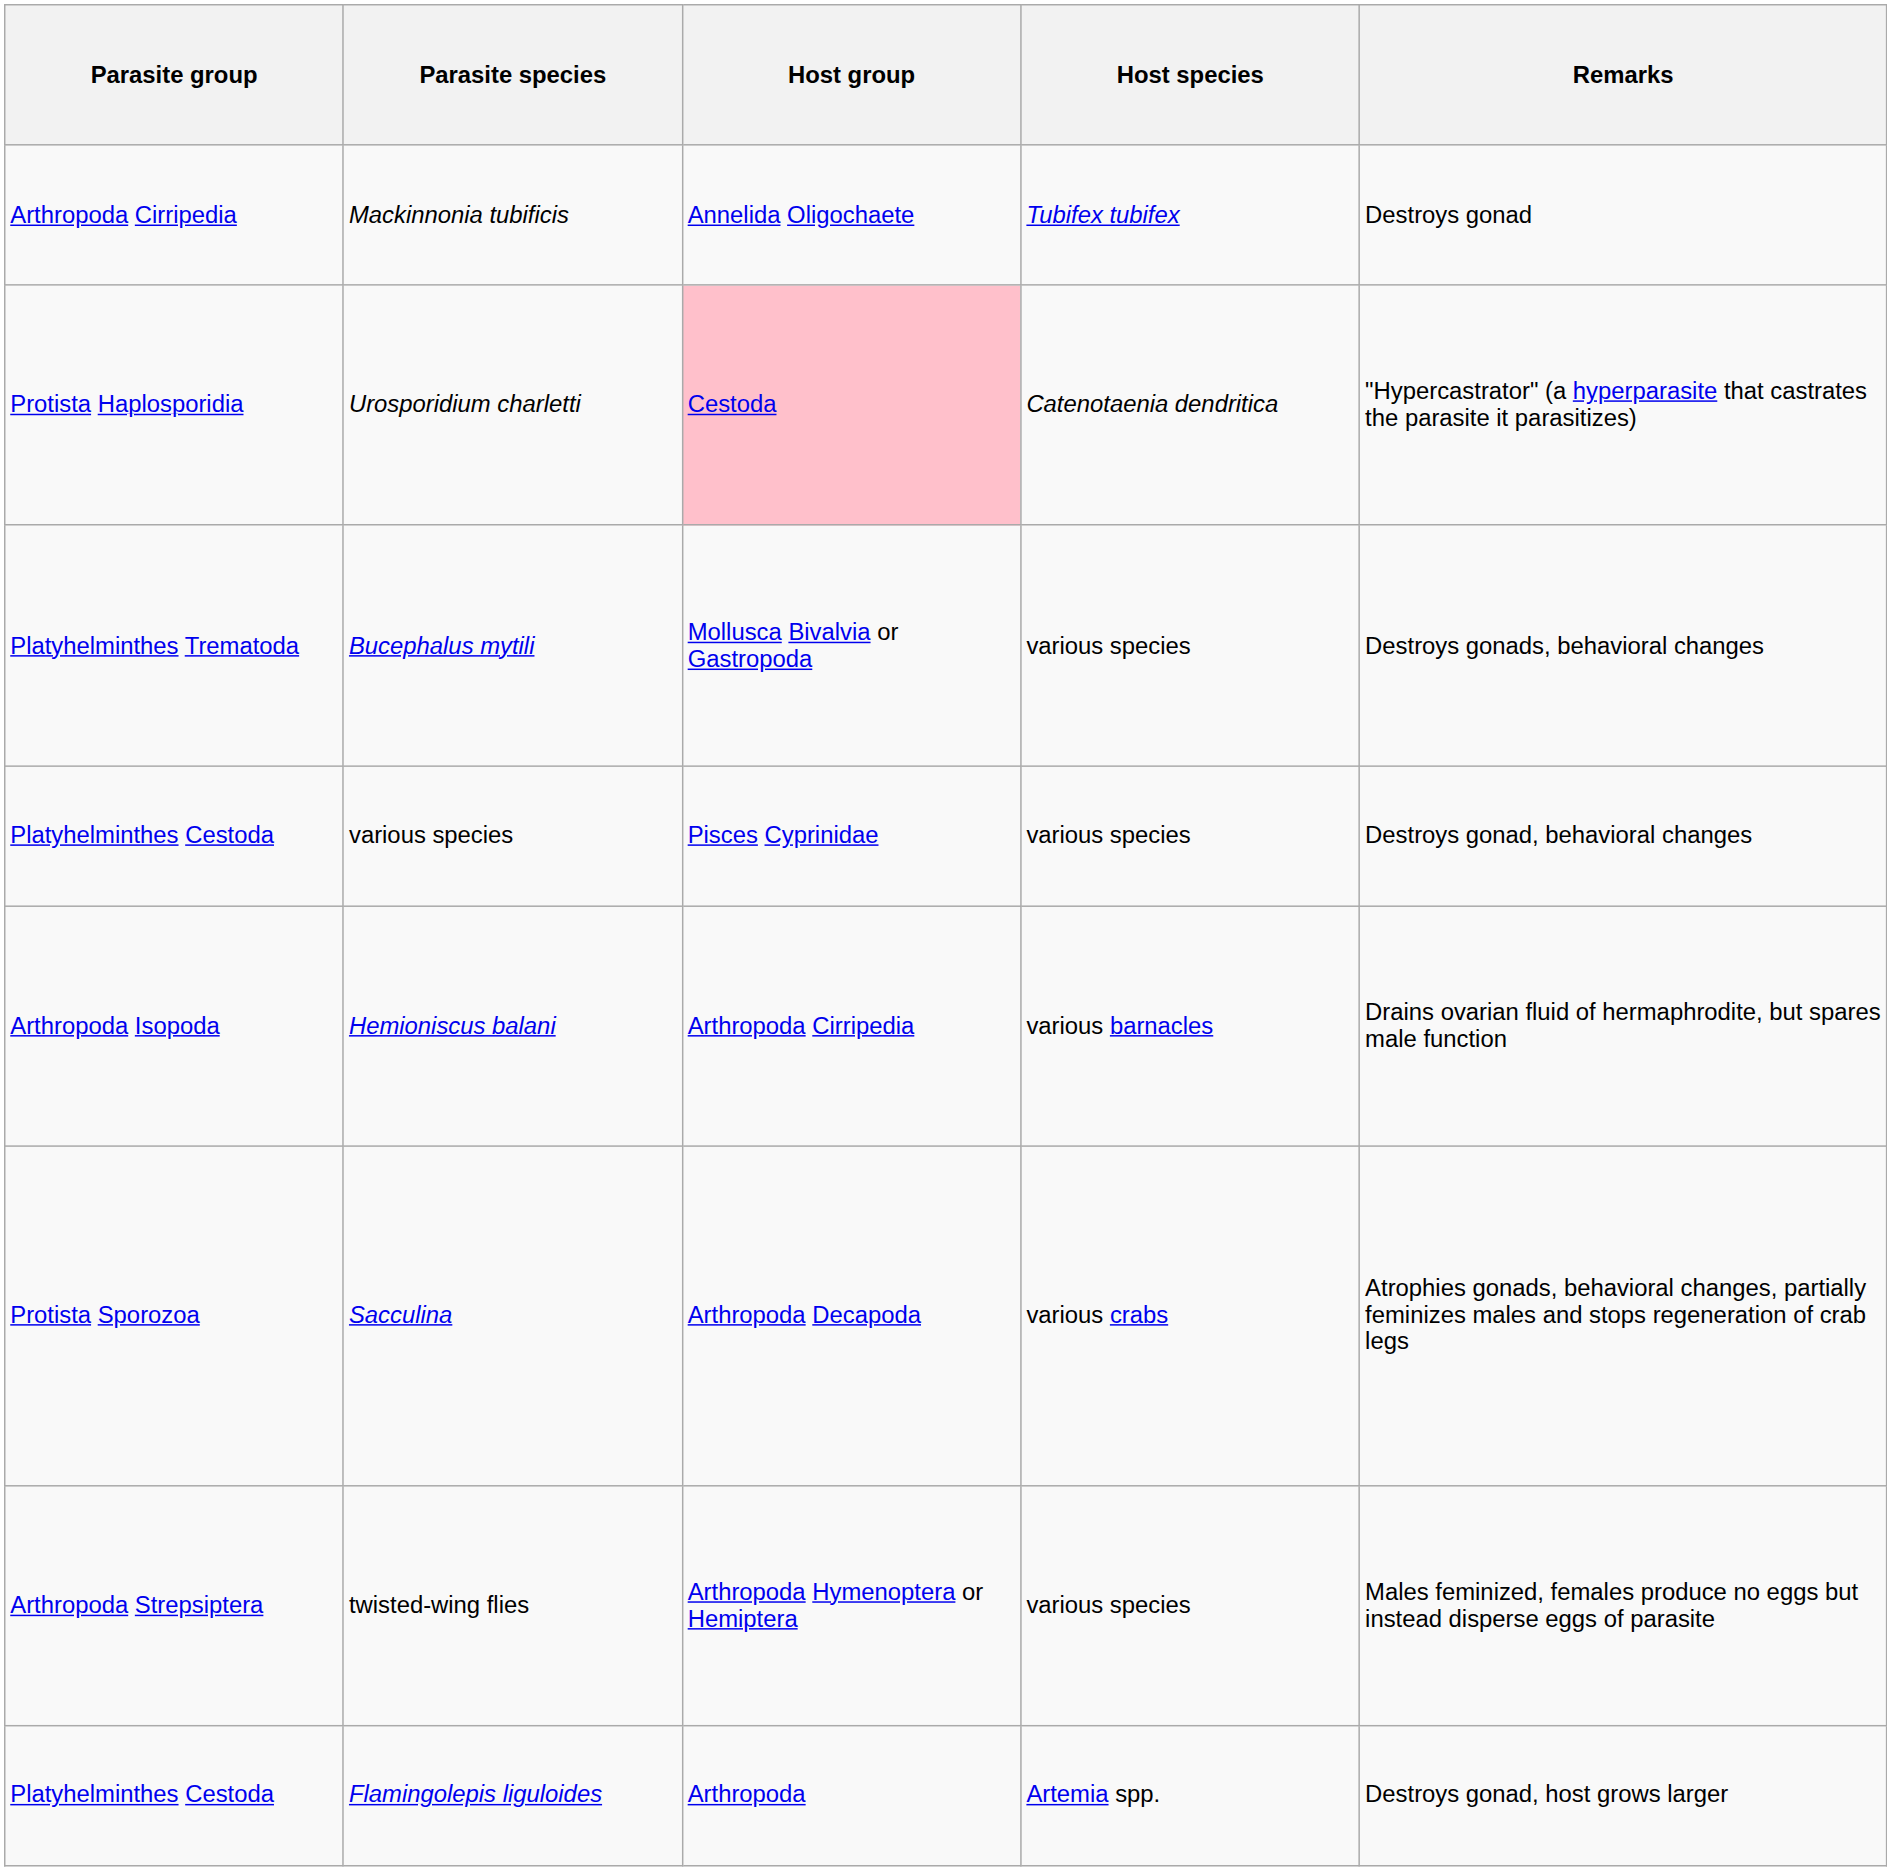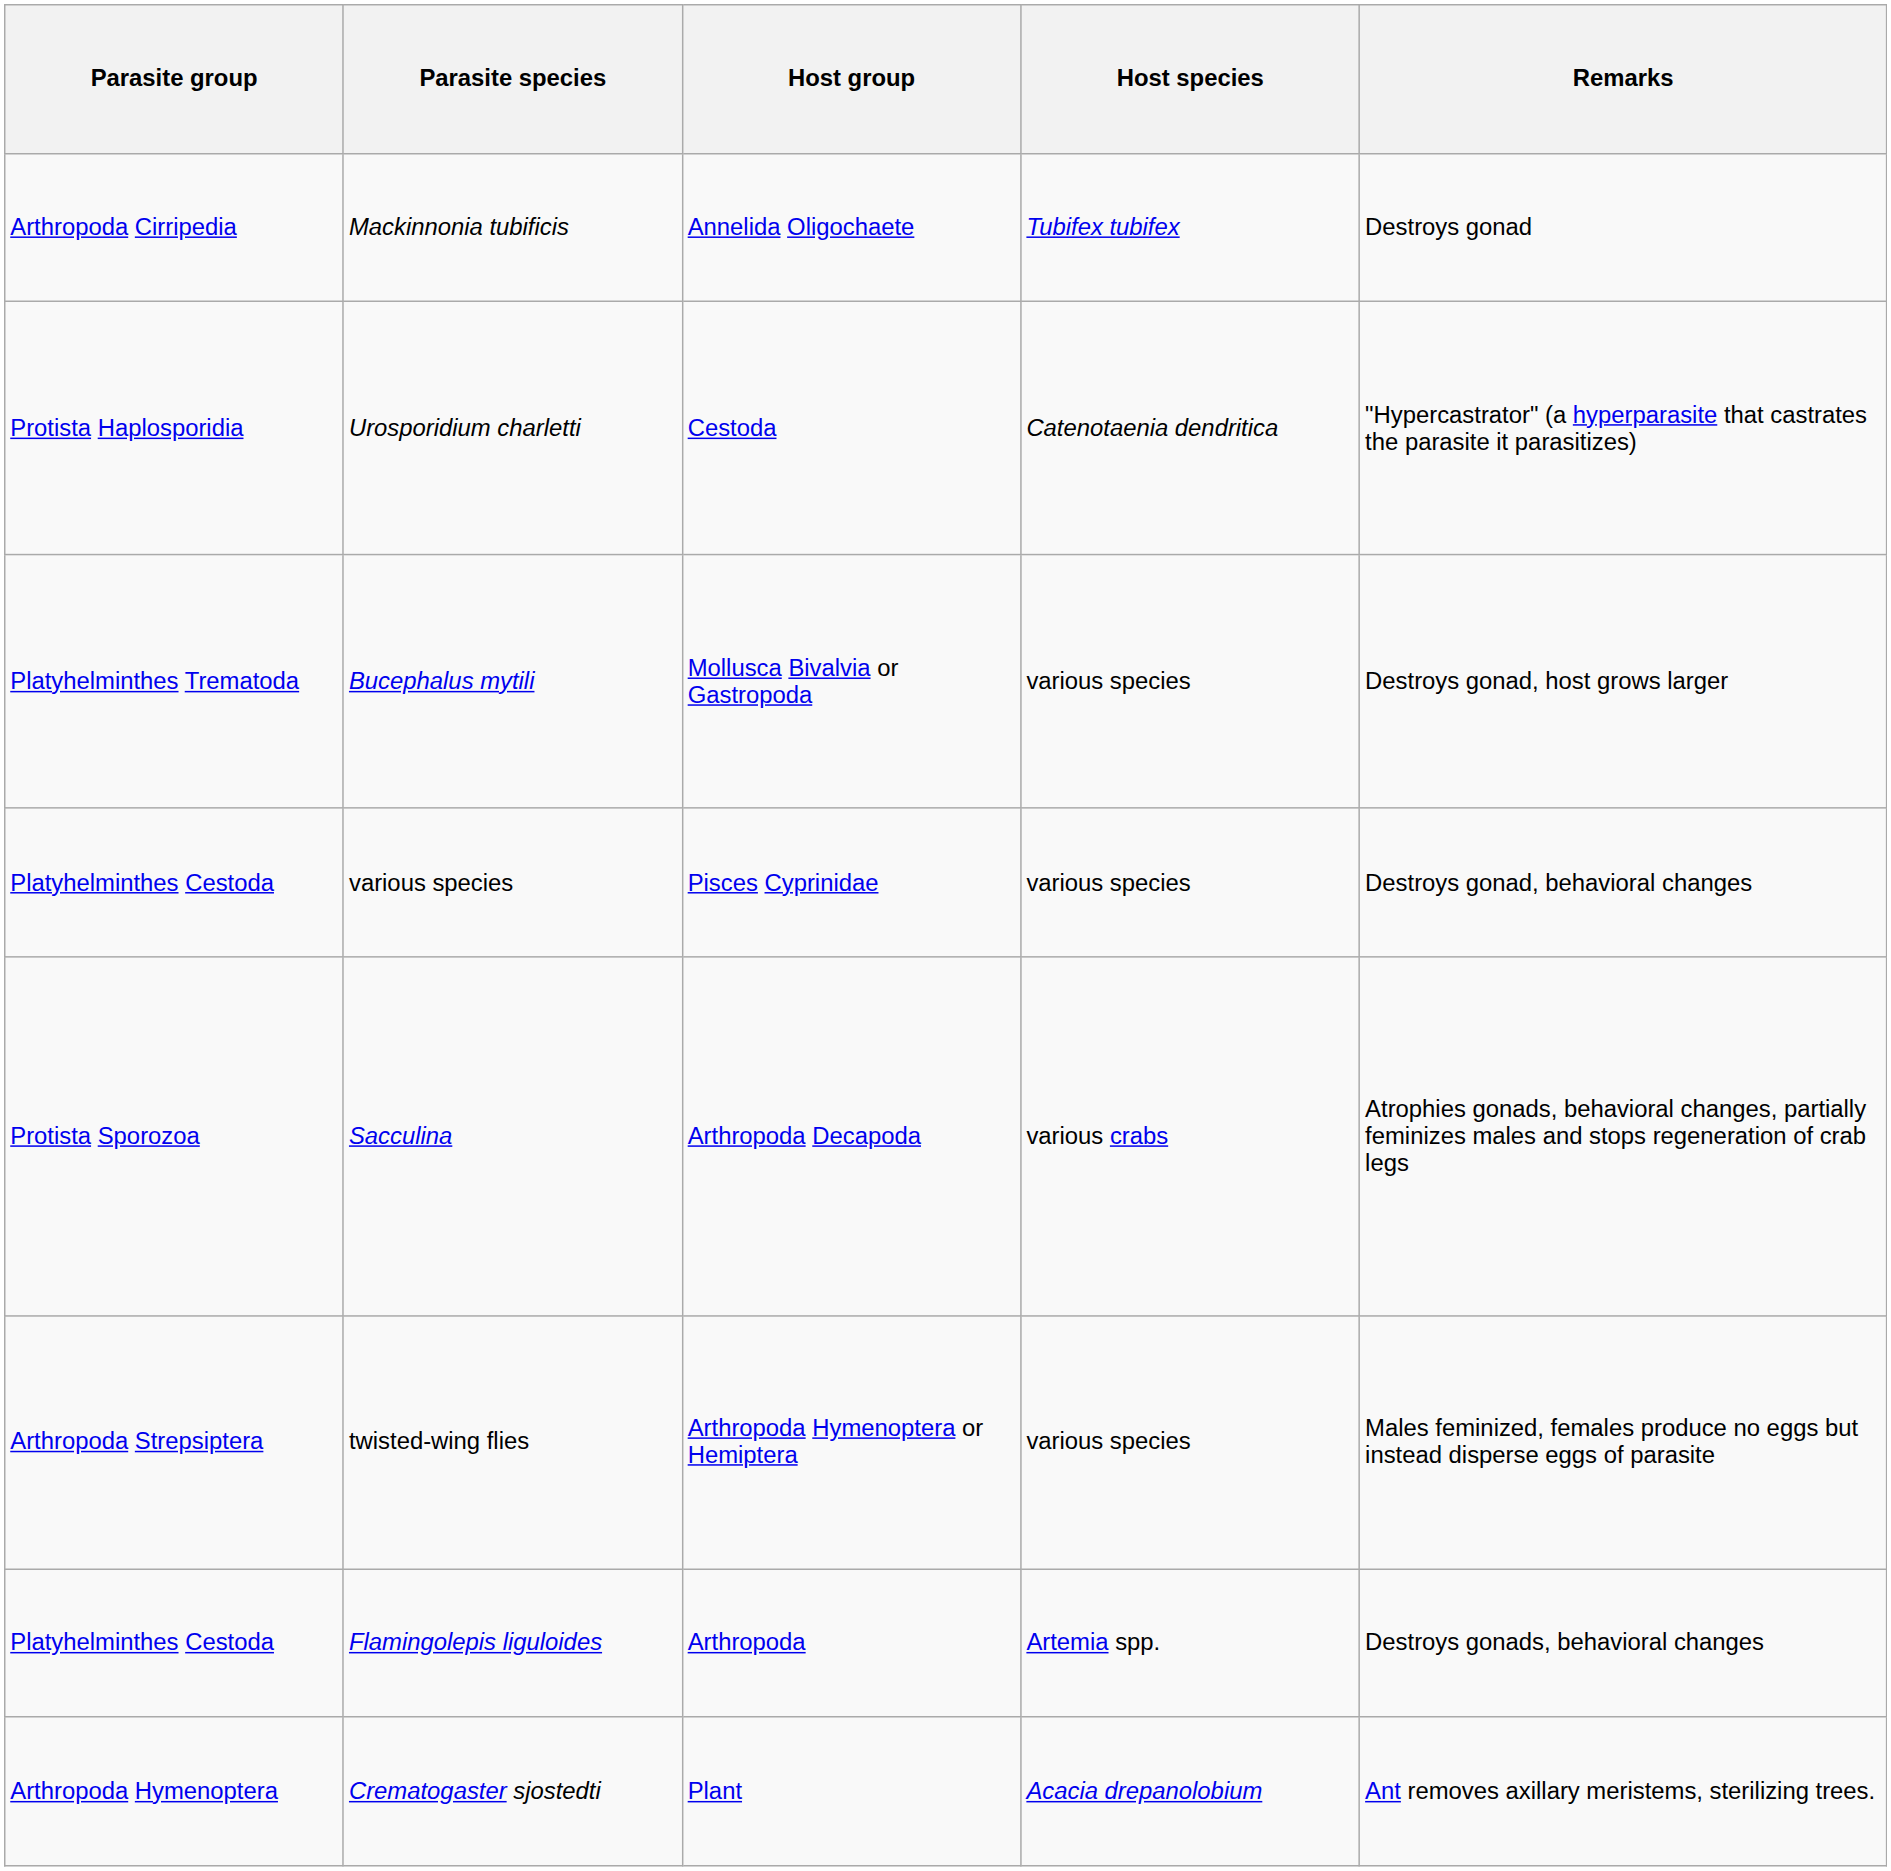 <table class="wikitable sortable" style="width:100%; height:1250px;" cellpadding="5">
 <tr>
 <th style="width:18%;">Parasite group</th>
 <th style="width:18%;">Parasite species</th>
 <th style="width:18%;">Host group</th>
 <th style="width:18%;">Host species</th>
 <th style="width:28%;">Remarks</th>
 </tr>
 <tr>
 <td><a href='#'>Arthropoda</a> <a href='#'>Cirripedia</a></td>
 <td><em>Mackinnonia tubificis</em></td>
 <td><a href='#'>Annelida</a> <a href='#'>Oligochaete</a></td>
 <td><em><a href='#'>Tubifex tubifex</a></em></td>
 <td>Destroys gonad</td>
 </tr>
 <tr>
 <td><a href='#'>Protista</a> <a href='#'>Haplosporidia</a></td>
 <td><em>Urosporidium charletti</em></td>
-<td style="background: pink;"><a href='#'>Cestoda</a></td>
+<td><a href='#'>Cestoda</a></td>
 <td><em>Catenotaenia dendritica</em></td>
 <td>"Hypercastrator" (a <a href='#'>hyperparasite</a> that castrates the parasite it parasitizes)</td>
 </tr>
 <tr>
 <td><a href='#'>Platyhelminthes</a> <a href='#'>Trematoda</a></td>
 <td><em><a href='#'>Bucephalus mytili</a></em></td>
 <td><a href='#'>Mollusca</a> <a href='#'>Bivalvia</a> or <a href='#'>Gastropoda</a></td>
 <td>various species</td>
-<td>Destroys gonads, behavioral changes</td>
+<td>Destroys gonad, host grows larger</td>
 </tr>
 <tr>
 <td><a href='#'>Platyhelminthes</a> <a href='#'>Cestoda</a></td>
 <td>various species</td>
 <td><a href='#'>Pisces</a> <a href='#'>Cyprinidae</a></td>
 <td>various species</td>
 <td>Destroys gonad, behavioral changes</td>
-</tr>
-<tr>
-<td><a href='#'>Arthropoda</a> <a href='#'>Isopoda</a></td>
-<td><em><a href='#'>Hemioniscus balani</a></em></td>
-<td><a href='#'>Arthropoda</a> <a href='#'>Cirripedia</a></td>
-<td>various <a href='#'>barnacles</a></td>
-<td>Drains ovarian fluid of hermaphrodite, but spares male function</td>
 </tr>
 <tr>
 <td><a href='#'>Protista</a> <a href='#'>Sporozoa</a></td>
 <td><em><a href='#'>Sacculina</a></em></td>
 <td><a href='#'>Arthropoda</a> <a href='#'>Decapoda</a></td>
 <td>various <a href='#'>crabs</a></td>
 <td>Atrophies gonads, behavioral changes, partially feminizes males and stops regeneration of crab legs</td>
 </tr>
 <tr>
 <td><a href='#'>Arthropoda</a> <a href='#'>Strepsiptera</a></td>
 <td>twisted-wing flies</td>
 <td><a href='#'>Arthropoda</a> <a href='#'>Hymenoptera</a> or <a href='#'>Hemiptera</a></td>
 <td>various species</td>
 <td>Males feminized, females produce no eggs but instead disperse eggs of parasite</td>
 </tr>
 <tr>
 <td><a href='#'>Platyhelminthes</a> <a href='#'>Cestoda</a></td>
 <td><em><a href='#'>Flamingolepis liguloides</a></em></td>
 <td><a href='#'>Arthropoda</a></td>
 <td><a href='#'>Artemia</a> spp.</td>
-<td>Destroys gonad, host grows larger</td>
+<td>Destroys gonads, behavioral changes</td>
+</tr>
+<tr>
+<td><a href='#'>Arthropoda</a>  <a href='#'>Hymenoptera</a></td>
+<td><em><a href='#'>Crematogaster</a> sjostedti</em></td>
+<td><a href='#'>Plant</a></td>
+<td><em><a href='#'>Acacia drepanolobium</a></em></td>
+<td><a href='#'>Ant</a> removes axillary meristems, sterilizing trees.</td>
 </tr>
 </table>
